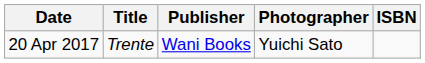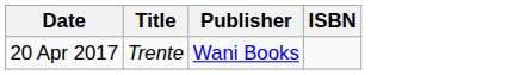 <table class="wikitable">
 <tr>
 <th>Date</th>
 <th>Title</th>
 <th>Publisher</th>
-<th>Photographer</th>
 <th>ISBN</th>
 </tr>
 <tr>
 <td>20 Apr 2017</td>
 <td><em>Trente</em></td>
 <td><a href='#'>Wani Books</a></td>
-<td>Yuichi Sato</td>
 <td></td>
 </tr>
 </table>
